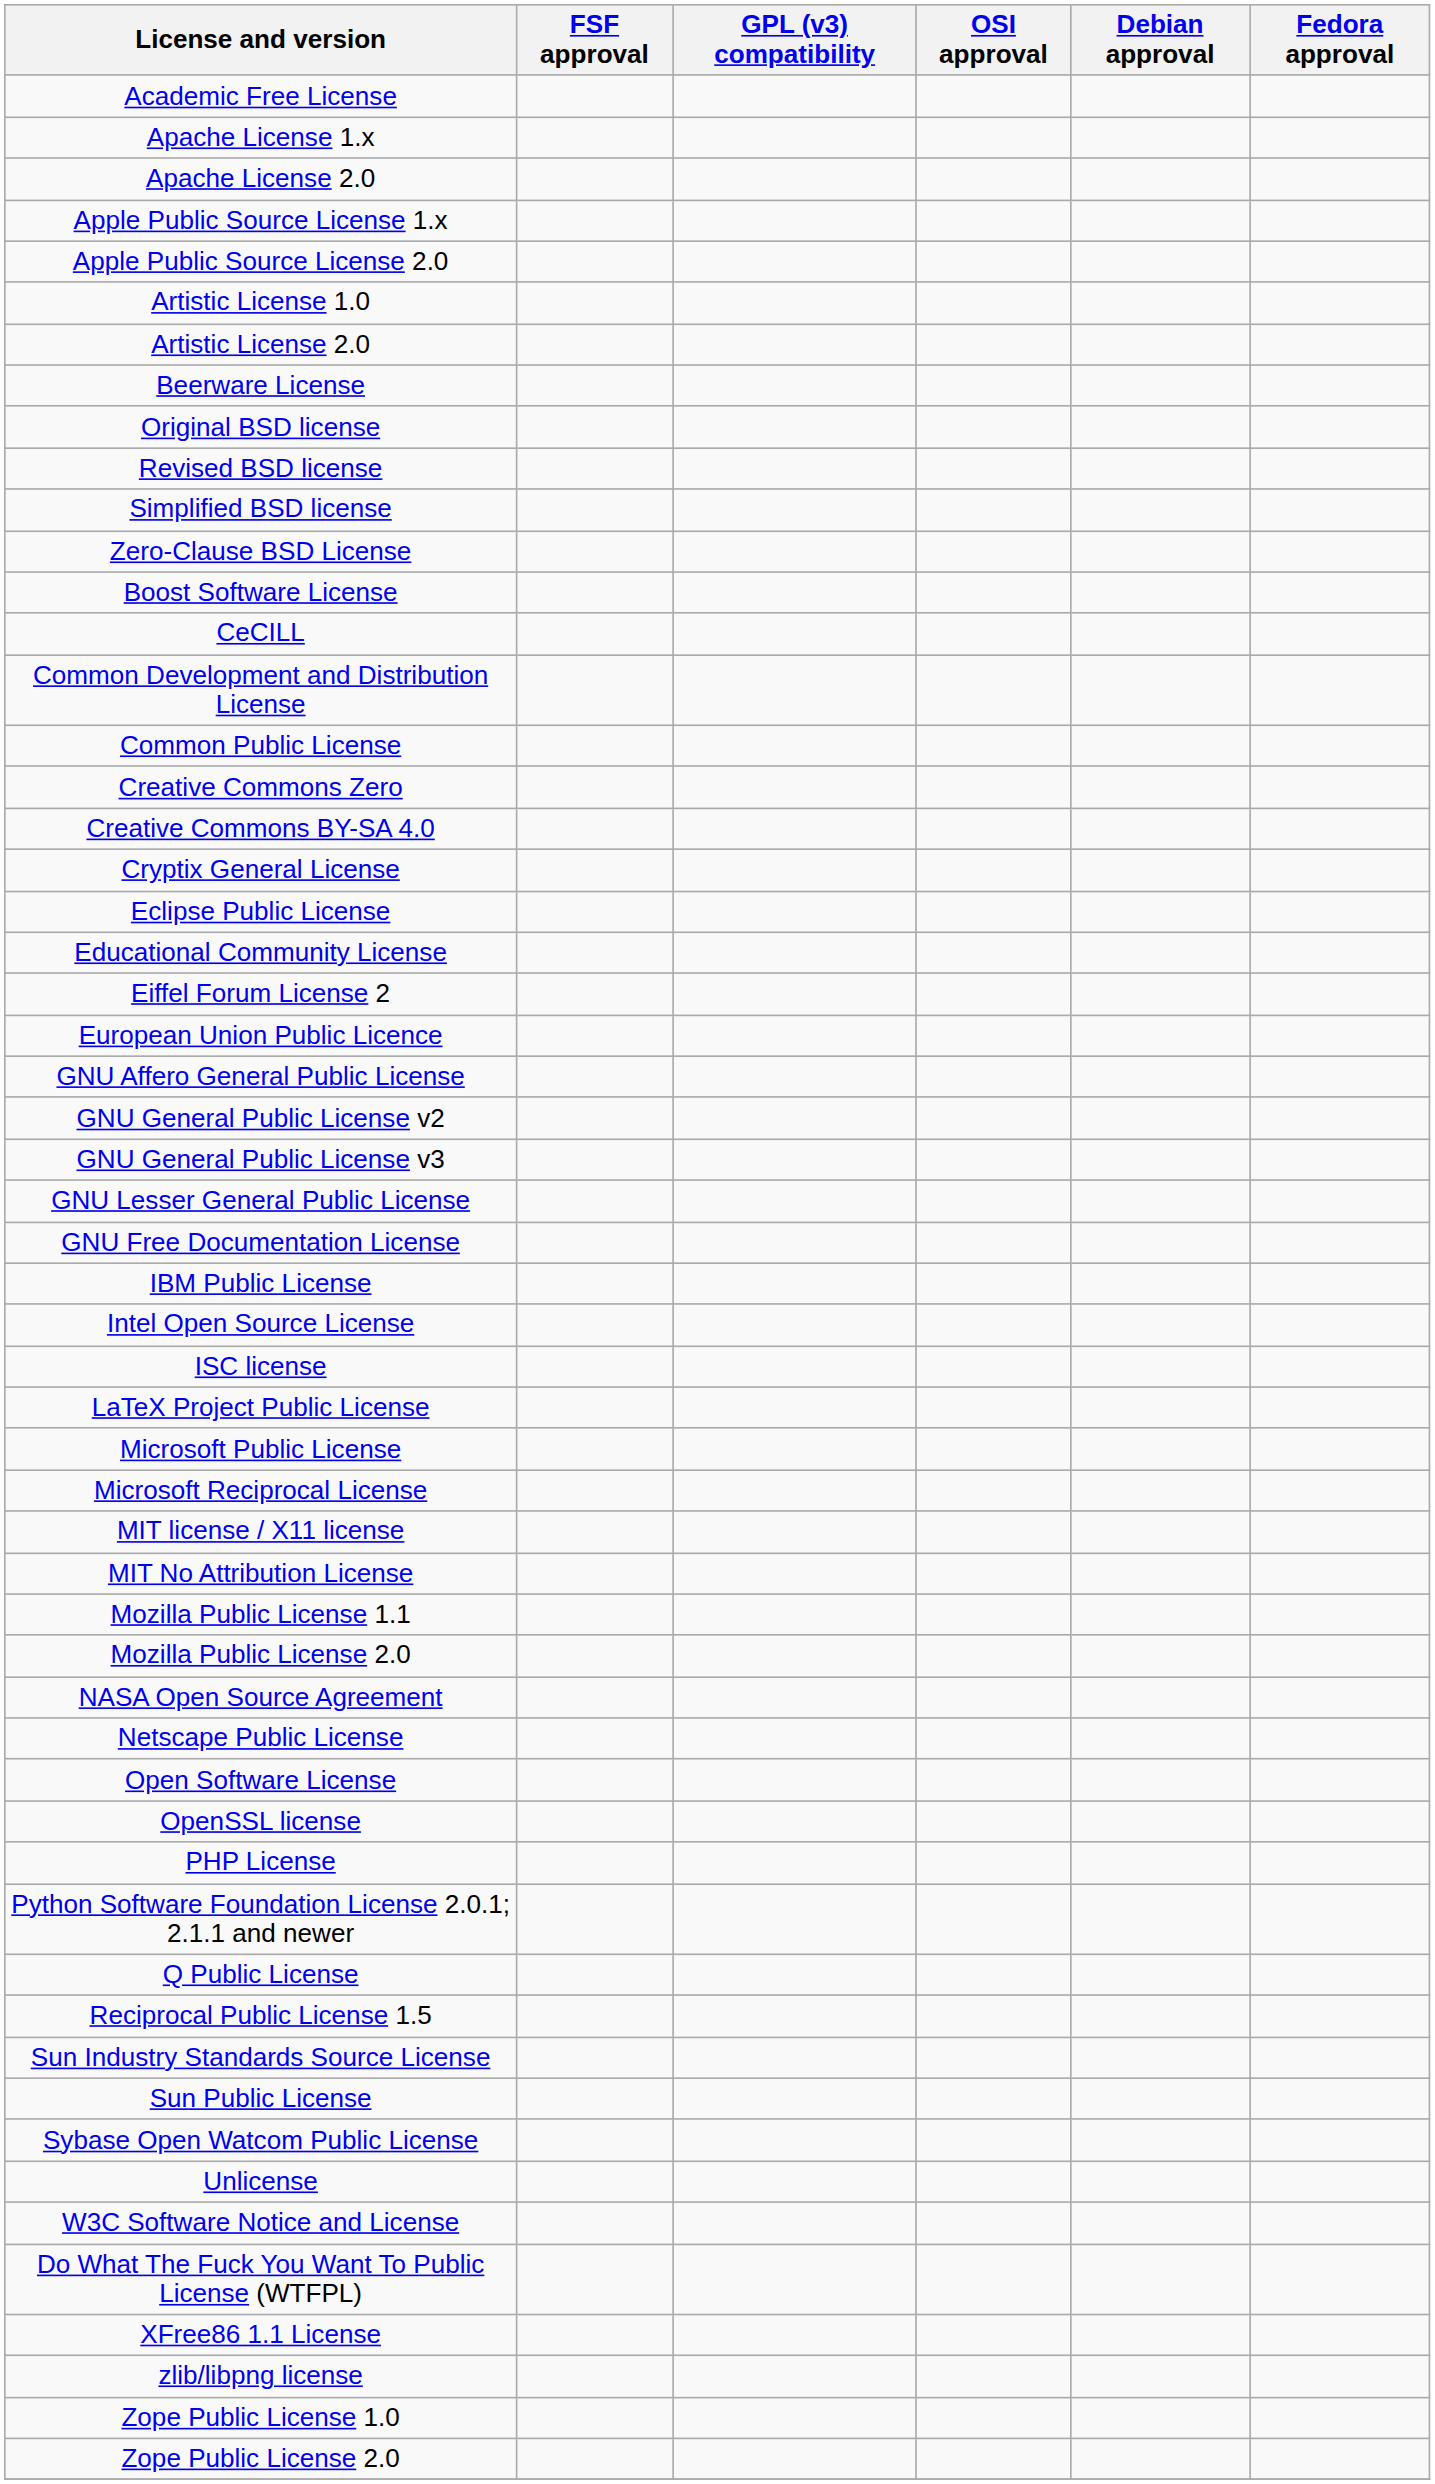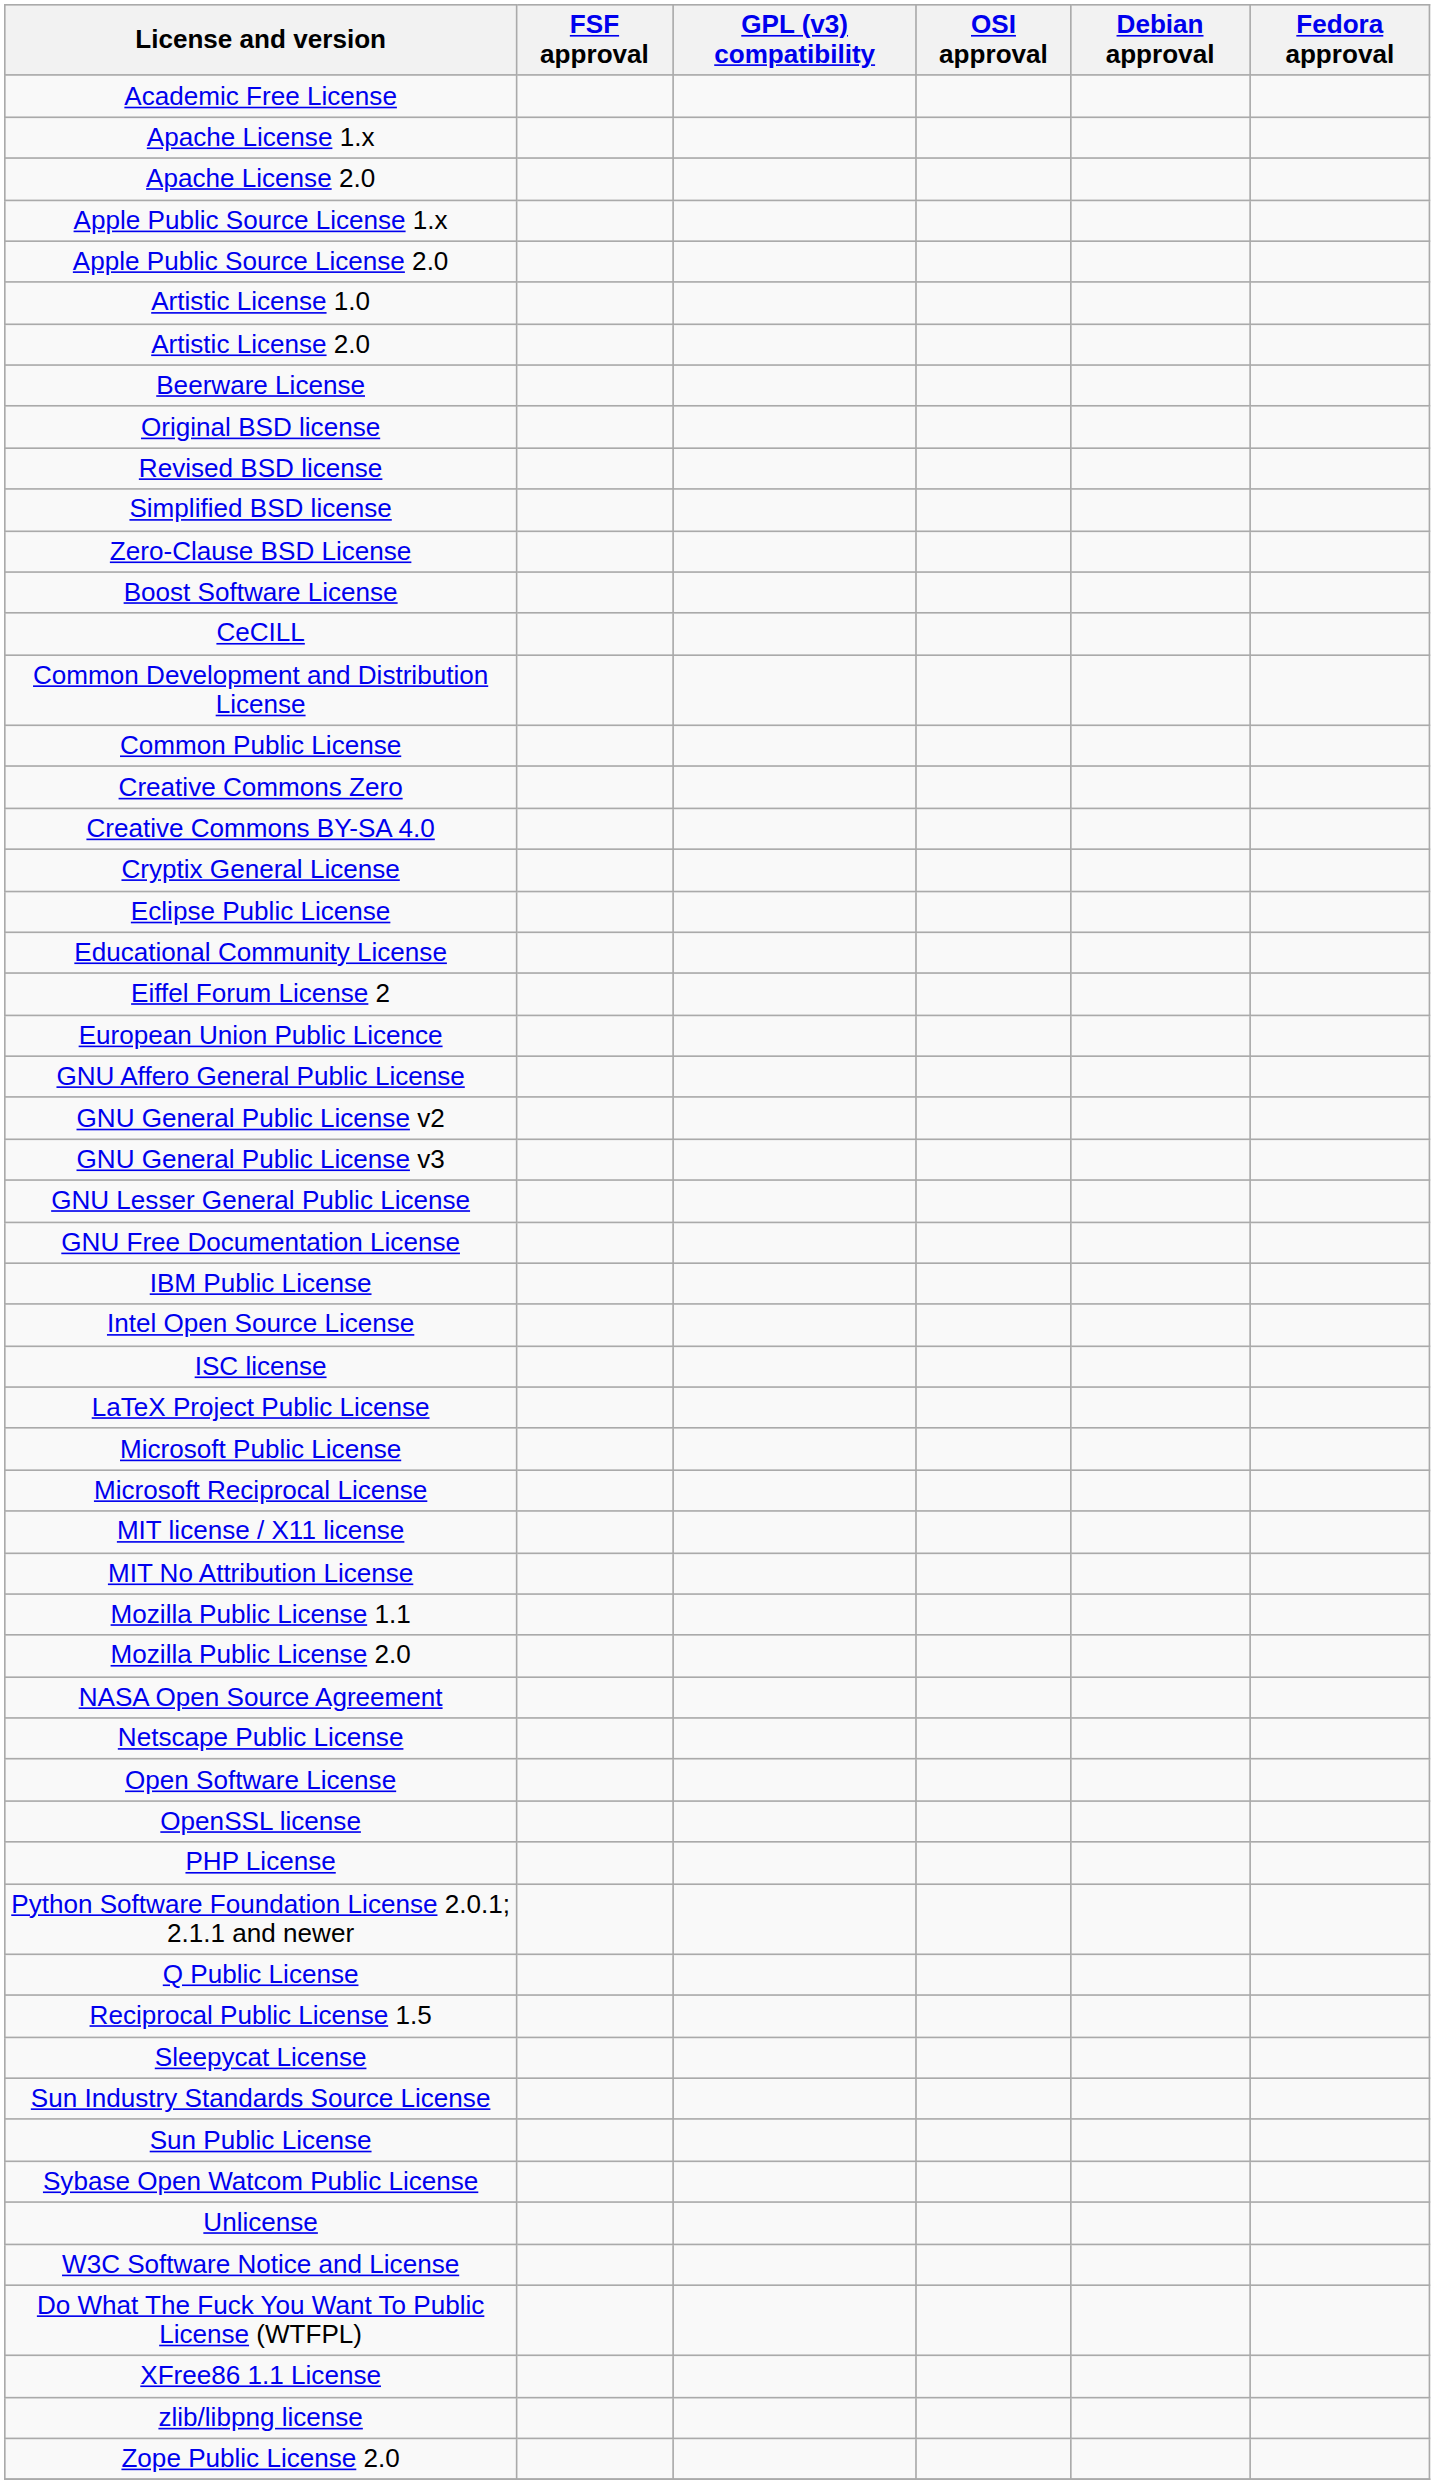 <table class="wikitable sortable sort-under sticky-header" style="text-align: center; width:99%">
 <tr>
 <th>License and version</th>
 <th><a href='#'>FSF</a> approval<br></th>
 <th><a href='#'>GPL (v3) compatibility</a><br></th>
 <th><a href='#'>OSI</a> approval<br></th>
 <th><a href='#'>Debian</a> approval<br></th>
 <th><a href='#'>Fedora</a> approval<br></th>
 </tr>
 <tr>
 <td><a href='#'>Academic Free License</a></td>
 <td></td>
 <td></td>
 <td></td>
 <td></td>
 <td></td>
 </tr>
 <tr>
 <td><a href='#'>Apache License</a> 1.x</td>
 <td></td>
 <td></td>
 <td></td>
 <td></td>
 <td></td>
 </tr>
 <tr>
 <td><a href='#'>Apache License</a> 2.0</td>
 <td></td>
 <td></td>
 <td></td>
 <td></td>
 <td></td>
 </tr>
 <tr>
 <td><a href='#'>Apple Public Source License</a> 1.x</td>
 <td></td>
 <td></td>
 <td></td>
 <td></td>
 <td></td>
 </tr>
 <tr>
 <td><a href='#'>Apple Public Source License</a> 2.0</td>
 <td></td>
 <td></td>
 <td></td>
 <td></td>
 <td></td>
 </tr>
 <tr>
 <td><a href='#'>Artistic License</a> 1.0</td>
 <td></td>
 <td></td>
 <td></td>
 <td></td>
 <td></td>
 </tr>
 <tr>
 <td><a href='#'>Artistic License</a> 2.0</td>
 <td></td>
 <td></td>
 <td></td>
 <td></td>
 <td></td>
 </tr>
 <tr>
 <td><a href='#'>Beerware License</a></td>
 <td></td>
 <td></td>
 <td></td>
 <td></td>
 <td></td>
 </tr>
 <tr>
 <td><a href='#'>Original BSD license</a></td>
 <td></td>
 <td></td>
 <td></td>
 <td></td>
 <td></td>
 </tr>
 <tr>
 <td><a href='#'>Revised BSD license</a></td>
 <td></td>
 <td></td>
 <td></td>
 <td></td>
 <td></td>
 </tr>
 <tr>
 <td><a href='#'>Simplified BSD license</a></td>
 <td></td>
 <td></td>
 <td></td>
 <td></td>
 <td></td>
 </tr>
 <tr>
 <td><a href='#'>Zero-Clause BSD License</a></td>
 <td></td>
 <td></td>
 <td></td>
 <td></td>
 <td></td>
 </tr>
 <tr>
 <td><a href='#'>Boost Software License</a></td>
 <td></td>
 <td></td>
 <td></td>
 <td></td>
 <td></td>
 </tr>
 <tr>
 <td><a href='#'>CeCILL</a></td>
 <td></td>
 <td></td>
 <td></td>
 <td></td>
 <td></td>
 </tr>
 <tr>
 <td><a href='#'>Common Development and Distribution License</a></td>
 <td></td>
 <td></td>
 <td></td>
 <td></td>
 <td></td>
 </tr>
 <tr>
 <td><a href='#'>Common Public License</a></td>
 <td></td>
 <td></td>
 <td></td>
 <td></td>
 <td></td>
 </tr>
 <tr>
 <td><a href='#'>Creative Commons Zero</a></td>
 <td></td>
 <td></td>
 <td></td>
 <td></td>
 <td></td>
 </tr>
 <tr>
 <td><a href='#'>Creative Commons BY-SA 4.0</a></td>
 <td></td>
 <td></td>
 <td></td>
 <td></td>
 <td></td>
 </tr>
 <tr>
 <td><a href='#'>Cryptix General License</a></td>
 <td></td>
 <td></td>
 <td></td>
 <td></td>
 <td></td>
 </tr>
 <tr>
 <td><a href='#'>Eclipse Public License</a></td>
 <td></td>
 <td></td>
 <td></td>
 <td></td>
 <td></td>
 </tr>
 <tr>
 <td><a href='#'>Educational Community License</a></td>
 <td></td>
 <td></td>
 <td></td>
 <td></td>
 <td></td>
 </tr>
 <tr>
 <td><a href='#'>Eiffel Forum License</a> 2</td>
 <td></td>
 <td></td>
 <td></td>
 <td></td>
 <td></td>
 </tr>
 <tr>
 <td><a href='#'>European Union Public Licence</a></td>
 <td></td>
 <td></td>
 <td></td>
 <td></td>
 <td></td>
 </tr>
 <tr>
 <td><a href='#'>GNU Affero General Public License</a></td>
 <td></td>
 <td></td>
 <td></td>
 <td></td>
 <td></td>
 </tr>
 <tr>
 <td><a href='#'>GNU General Public License</a> v2</td>
 <td></td>
 <td></td>
 <td></td>
 <td></td>
 <td></td>
 </tr>
 <tr>
 <td><a href='#'>GNU General Public License</a> v3</td>
 <td></td>
 <td></td>
 <td></td>
 <td></td>
 <td></td>
 </tr>
 <tr>
 <td><a href='#'>GNU Lesser General Public License</a></td>
 <td></td>
 <td></td>
 <td></td>
 <td></td>
 <td></td>
 </tr>
 <tr>
 <td><a href='#'>GNU Free Documentation License</a></td>
 <td></td>
 <td></td>
 <td></td>
 <td></td>
 <td></td>
 </tr>
 <tr>
 <td><a href='#'>IBM Public License</a></td>
 <td></td>
 <td></td>
 <td></td>
 <td></td>
 <td></td>
 </tr>
 <tr>
 <td><a href='#'>Intel Open Source License</a></td>
 <td></td>
 <td></td>
 <td></td>
 <td></td>
 <td></td>
 </tr>
 <tr>
 <td><a href='#'>ISC license</a></td>
 <td></td>
 <td></td>
 <td></td>
 <td></td>
 <td></td>
 </tr>
 <tr>
 <td><a href='#'>LaTeX Project Public License</a></td>
 <td></td>
 <td></td>
 <td></td>
 <td></td>
 <td></td>
 </tr>
 <tr>
 <td><a href='#'>Microsoft Public License</a></td>
 <td></td>
 <td></td>
 <td></td>
 <td></td>
 <td></td>
 </tr>
 <tr>
 <td><a href='#'>Microsoft Reciprocal License</a></td>
 <td></td>
 <td></td>
 <td></td>
 <td></td>
 <td></td>
 </tr>
 <tr>
 <td><a href='#'>MIT license / X11 license</a></td>
 <td></td>
 <td></td>
 <td></td>
 <td></td>
 <td></td>
 </tr>
 <tr>
 <td><a href='#'>MIT No Attribution License</a></td>
 <td></td>
 <td></td>
 <td></td>
 <td></td>
 <td></td>
 </tr>
 <tr>
 <td><a href='#'>Mozilla Public License</a> 1.1</td>
 <td></td>
 <td></td>
 <td></td>
 <td></td>
 <td></td>
 </tr>
 <tr>
 <td><a href='#'>Mozilla Public License</a> 2.0</td>
 <td></td>
 <td></td>
 <td></td>
 <td></td>
 <td></td>
 </tr>
 <tr>
 <td><a href='#'>NASA Open Source Agreement</a></td>
 <td></td>
 <td></td>
 <td></td>
 <td></td>
 <td></td>
 </tr>
 <tr>
 <td><a href='#'>Netscape Public License</a></td>
 <td></td>
 <td></td>
 <td></td>
 <td></td>
 <td></td>
 </tr>
 <tr>
 <td><a href='#'>Open Software License</a></td>
 <td></td>
 <td></td>
 <td></td>
 <td></td>
 <td></td>
 </tr>
 <tr>
 <td><a href='#'>OpenSSL license</a></td>
 <td></td>
 <td></td>
 <td></td>
 <td></td>
 <td></td>
 </tr>
 <tr>
 <td><a href='#'>PHP License</a></td>
 <td></td>
 <td></td>
 <td></td>
 <td></td>
 <td></td>
 </tr>
 <tr>
 <td><a href='#'>Python Software Foundation License</a> 2.0.1; 2.1.1 and newer</td>
 <td></td>
 <td></td>
 <td></td>
 <td></td>
 <td></td>
 </tr>
 <tr>
 <td><a href='#'>Q Public License</a></td>
 <td></td>
 <td></td>
 <td></td>
 <td></td>
 <td></td>
 </tr>
 <tr>
 <td><a href='#'>Reciprocal Public License</a> 1.5</td>
 <td></td>
 <td></td>
 <td></td>
 <td></td>
 <td></td>
 </tr>
 <tr>
+<td><a href='#'>Sleepycat License</a></td>
+<td></td>
+<td></td>
+<td></td>
+<td></td>
+<td></td>
+</tr>
+<tr>
 <td><a href='#'>Sun Industry Standards Source License</a></td>
 <td></td>
 <td></td>
 <td></td>
 <td></td>
 <td></td>
 </tr>
 <tr>
 <td><a href='#'>Sun Public License</a></td>
 <td></td>
 <td></td>
 <td></td>
 <td></td>
 <td></td>
 </tr>
 <tr>
 <td><a href='#'>Sybase Open Watcom Public License</a></td>
 <td></td>
 <td></td>
 <td></td>
 <td></td>
 <td></td>
 </tr>
 <tr>
 <td><a href='#'>Unlicense</a></td>
 <td></td>
 <td></td>
 <td></td>
 <td></td>
 <td></td>
 </tr>
 <tr>
 <td><a href='#'>W3C Software Notice and License</a></td>
 <td></td>
 <td></td>
 <td></td>
 <td></td>
 <td></td>
 </tr>
 <tr>
 <td><a href='#'>Do What The Fuck You Want To Public License</a> (WTFPL)</td>
 <td></td>
 <td></td>
 <td></td>
 <td></td>
 <td></td>
 </tr>
 <tr>
 <td><a href='#'>XFree86 1.1 License</a></td>
 <td></td>
 <td></td>
 <td></td>
 <td></td>
 <td></td>
 </tr>
 <tr>
 <td><a href='#'>zlib/libpng license</a></td>
 <td></td>
 <td></td>
 <td></td>
 <td></td>
 <td></td>
 </tr>
 <tr>
-<td><a href='#'>Zope Public License</a> 1.0</td>
-<td></td>
-<td></td>
-<td></td>
-<td></td>
-<td></td>
-</tr>
-<tr>
 <td><a href='#'>Zope Public License</a> 2.0</td>
 <td></td>
 <td></td>
 <td></td>
 <td></td>
 <td></td>
 </tr>
 <tr>
 </tr>
 </table>
